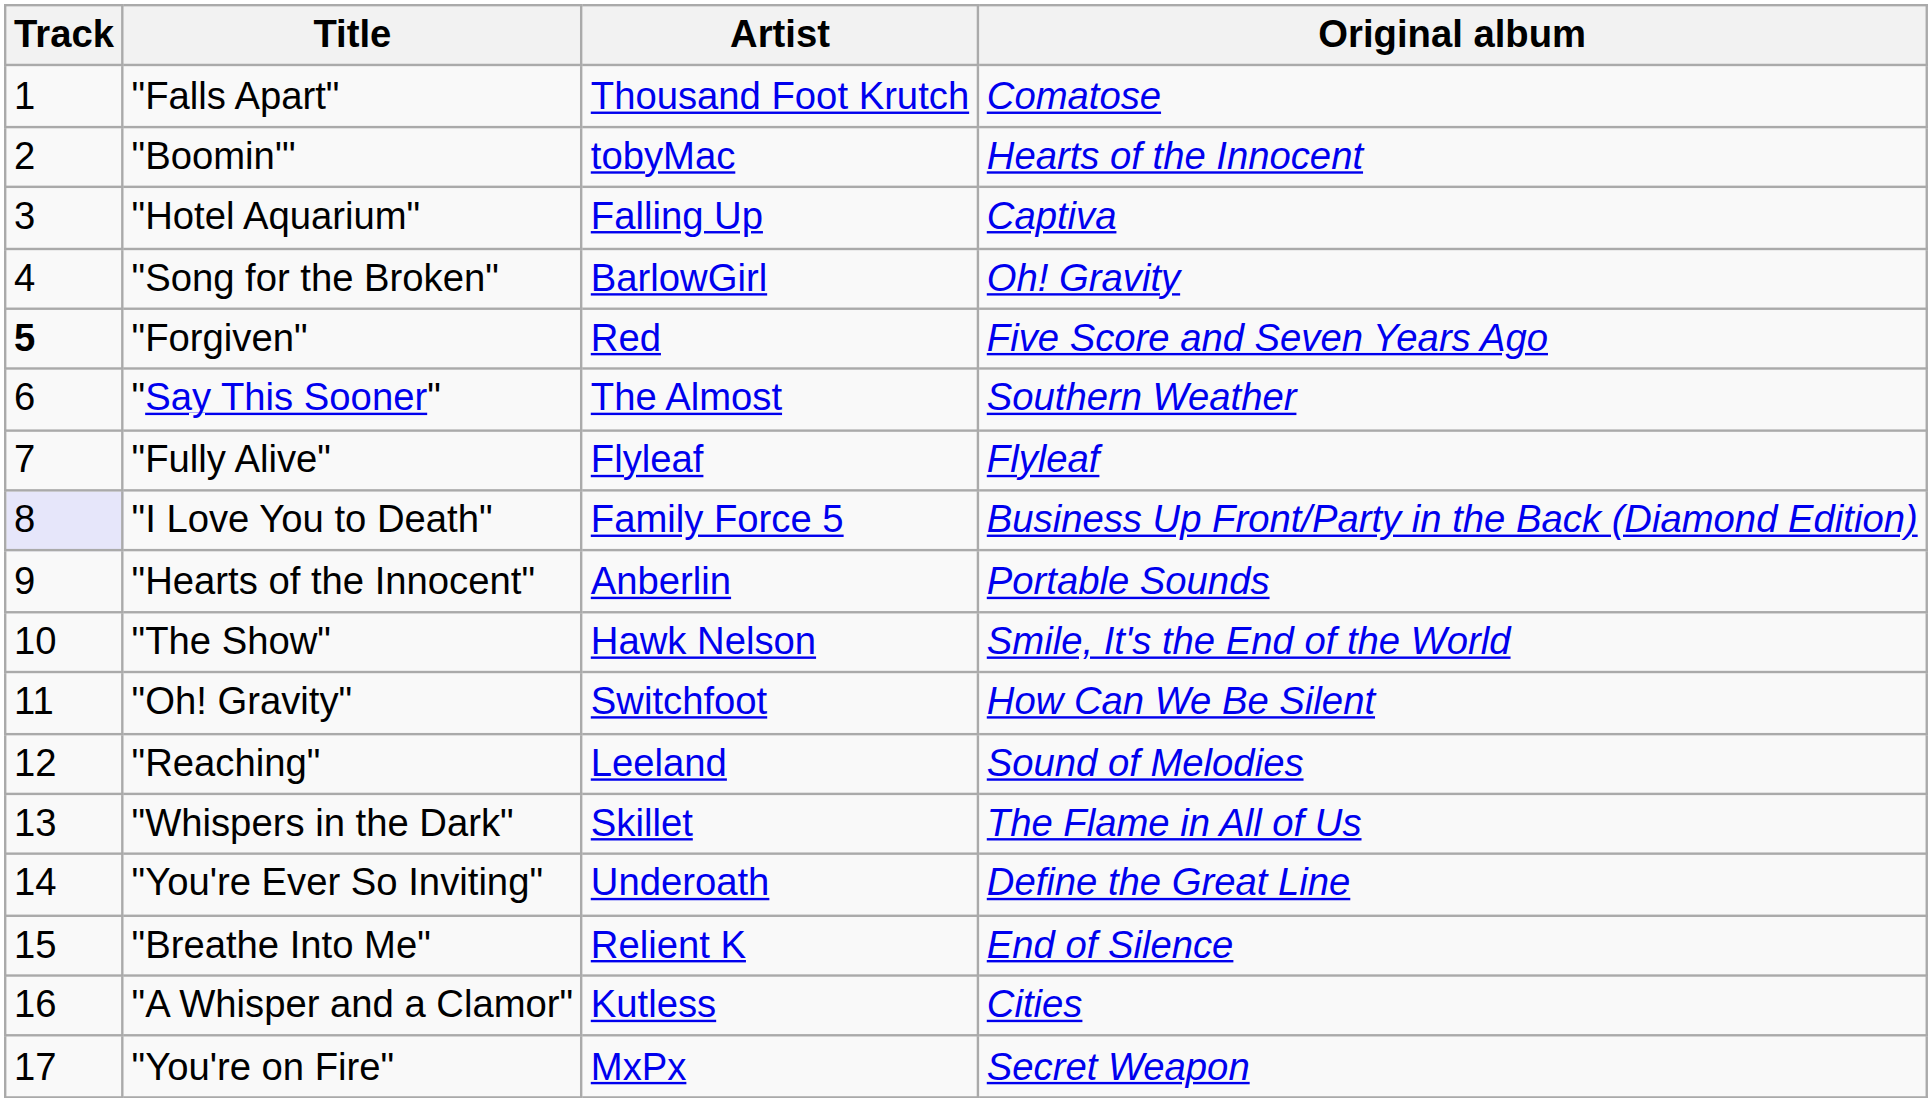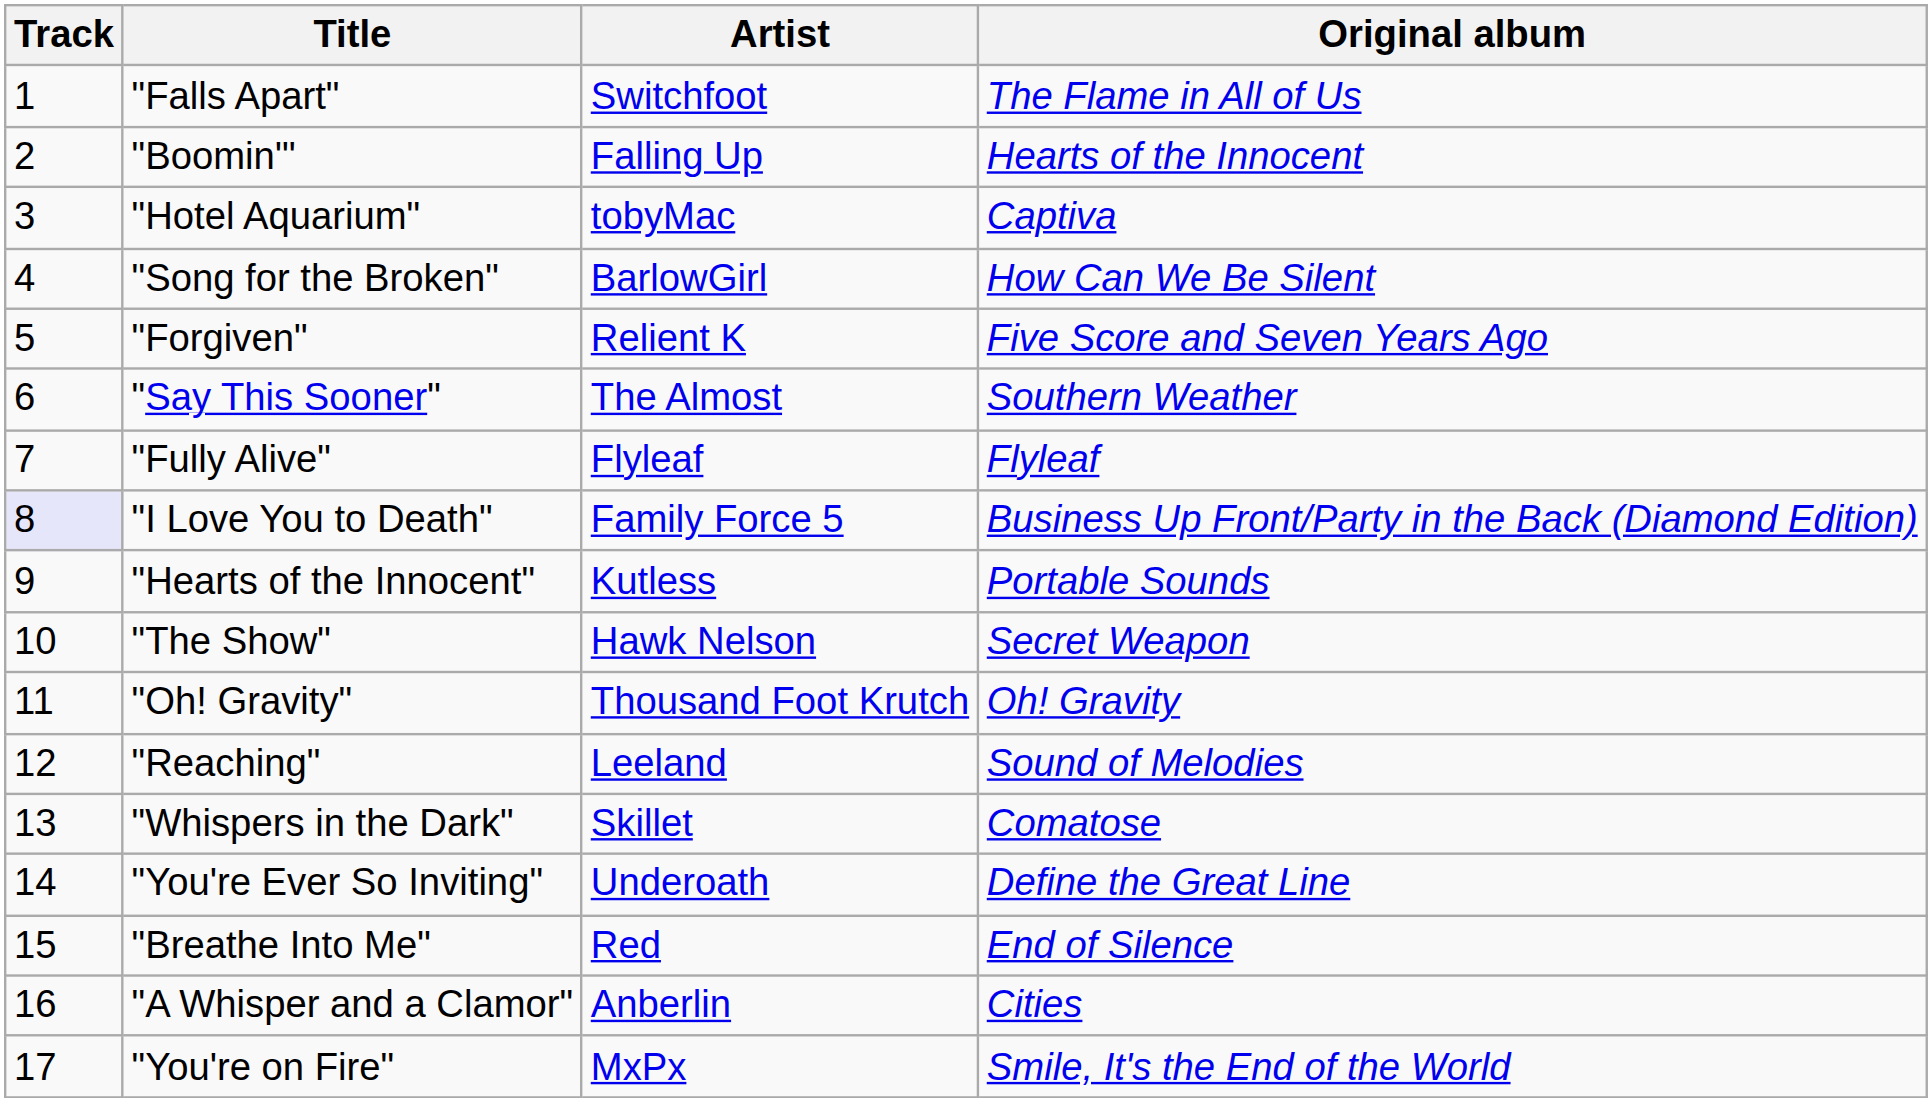 <table class="wikitable">
 <tr>
 <th>Track</th>
 <th>Title</th>
 <th>Artist</th>
 <th>Original album</th>
 </tr>
 <tr style="text-align:left; vertical-align:top;">
 <td>1</td>
 <td>"Falls Apart"</td>
-<td><a href='#'>Thousand Foot Krutch</a></td>
-<td><em><a href='#'>Comatose</a></em></td>
+<td><a href='#'>Switchfoot</a></td>
+<td><em><a href='#'>The Flame in All of Us</a></em></td>
 </tr>
 <tr style="text-align:left; vertical-align:top;">
 <td>2</td>
 <td>"Boomin'"</td>
-<td><a href='#'>tobyMac</a></td>
+<td><a href='#'>Falling Up</a></td>
 <td><em><a href='#'>Hearts of the Innocent</a></em></td>
 </tr>
 <tr>
 <td>3</td>
 <td>"Hotel Aquarium"</td>
-<td><a href='#'>Falling Up</a></td>
+<td><a href='#'>tobyMac</a></td>
 <td><em><a href='#'>Captiva</a></em></td>
 </tr>
 <tr style="text-align:left; vertical-align:top;">
 <td>4</td>
 <td>"Song for the Broken"</td>
 <td><a href='#'>BarlowGirl</a></td>
-<td><em><a href='#'>Oh! Gravity</a></em></td>
+<td><em><a href='#'>How Can We Be Silent</a></em></td>
 </tr>
 <tr style="text-align:left; vertical-align:top;">
-<td><strong>5</strong></td>
+<td>5</td>
 <td>"Forgiven"</td>
-<td><a href='#'>Red</a></td>
+<td><a href='#'>Relient K</a></td>
 <td><em><a href='#'>Five Score and Seven Years Ago</a></em></td>
 </tr>
 <tr style="text-align:left; vertical-align:top;">
 <td>6</td>
 <td>"<a href='#'>Say This Sooner</a>"</td>
 <td><a href='#'>The Almost</a></td>
 <td><em><a href='#'>Southern Weather</a></em></td>
 </tr>
 <tr>
 <td>7</td>
 <td>"Fully Alive"</td>
 <td><a href='#'>Flyleaf</a></td>
 <td><em><a href='#'>Flyleaf</a></em></td>
 </tr>
 <tr>
 <td style="background: lavender;">8</td>
 <td>"I Love You to Death"</td>
 <td><a href='#'>Family Force 5</a></td>
 <td><em><a href='#'>Business Up Front/Party in the Back (Diamond Edition)</a></em></td>
 </tr>
 <tr style="text-align:left; vertical-align:top;">
 <td>9</td>
 <td>"Hearts of the Innocent"</td>
-<td><a href='#'>Anberlin</a></td>
+<td><a href='#'>Kutless</a></td>
 <td><em><a href='#'>Portable Sounds</a></em></td>
 </tr>
 <tr style="text-align:left; vertical-align:top;">
 <td>10</td>
 <td>"The Show"</td>
 <td><a href='#'>Hawk Nelson</a></td>
-<td><em><a href='#'>Smile, It's the End of the World</a></em></td>
+<td><em><a href='#'>Secret Weapon</a></em></td>
 </tr>
 <tr style="text-align:left; vertical-align:top;">
 <td>11</td>
 <td>"Oh! Gravity"</td>
-<td><a href='#'>Switchfoot</a></td>
-<td><em><a href='#'>How Can We Be Silent</a></em></td>
+<td><a href='#'>Thousand Foot Krutch</a></td>
+<td><em><a href='#'>Oh! Gravity</a></em></td>
 </tr>
 <tr style="text-align:left; vertical-align:top;">
 <td>12</td>
 <td>"Reaching"</td>
 <td><a href='#'>Leeland</a></td>
 <td><em><a href='#'>Sound of Melodies</a></em></td>
 </tr>
 <tr>
 <td>13</td>
 <td>"Whispers in the Dark"</td>
 <td><a href='#'>Skillet</a></td>
-<td><em><a href='#'>The Flame in All of Us</a></em></td>
+<td><em><a href='#'>Comatose</a></em></td>
 </tr>
 <tr style="text-align:left; vertical-align:top;">
 <td>14</td>
 <td>"You're Ever So Inviting"</td>
 <td><a href='#'>Underoath</a></td>
 <td><em><a href='#'>Define the Great Line</a></em></td>
 </tr>
 <tr>
 <td>15</td>
 <td>"Breathe Into Me"</td>
-<td><a href='#'>Relient K</a></td>
+<td><a href='#'>Red</a></td>
 <td><em><a href='#'>End of Silence</a></em></td>
 </tr>
 <tr>
 <td>16</td>
 <td>"A Whisper and a Clamor"</td>
-<td><a href='#'>Kutless</a></td>
+<td><a href='#'>Anberlin</a></td>
 <td><em><a href='#'>Cities</a></em></td>
 </tr>
 <tr>
 <td>17</td>
 <td>"You're on Fire"</td>
 <td><a href='#'>MxPx</a></td>
-<td><em><a href='#'>Secret Weapon</a></em></td>
+<td><em><a href='#'>Smile, It's the End of the World</a></em></td>
 </tr>
 </table>
